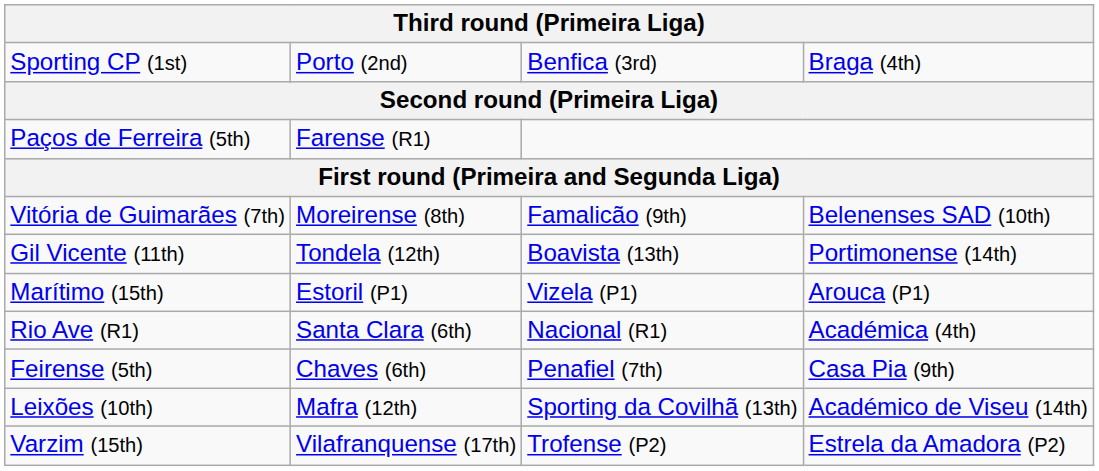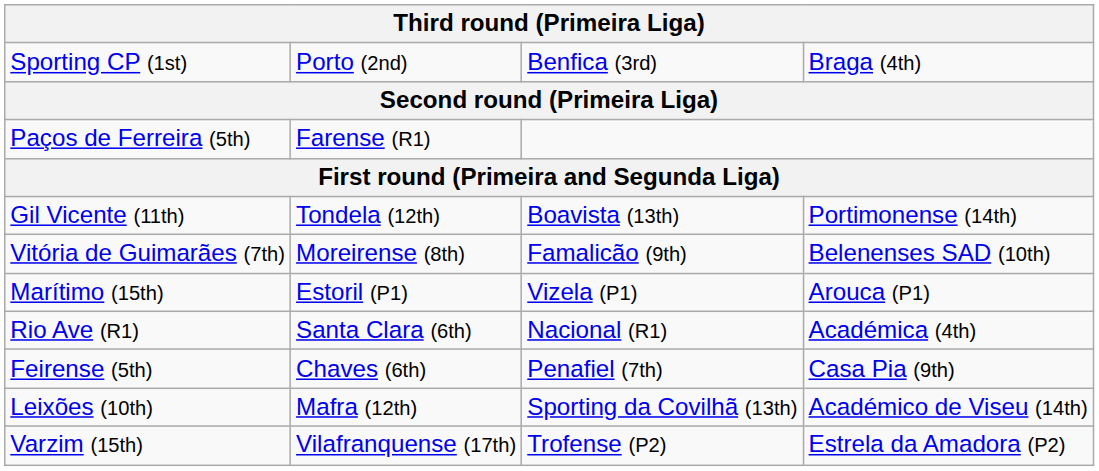 <table class="wikitable">
 <tr>
 <th colspan="4">Third round (Primeira Liga)</th>
 </tr>
 <tr>
 <td><a href='#'>Sporting CP</a> <small>(1st)</small></td>
 <td><a href='#'>Porto</a> <small>(2nd)</small></td>
 <td><a href='#'>Benfica</a> <small>(3rd)</small></td>
 <td><a href='#'>Braga</a> <small>(4th)</small></td>
 </tr>
 <tr>
 <th colspan="4">Second round (Primeira Liga)</th>
 </tr>
 <tr>
 <td><a href='#'>Paços de Ferreira</a> <small>(5th)</small></td>
 <td><a href='#'>Farense</a> <small>(R1)</small></td>
 <td colspan=2></td>
 </tr>
 <tr>
 <th colspan="4">First round (Primeira and Segunda Liga)</th>
 </tr>
 <tr>
+<td><a href='#'>Gil Vicente</a> <small>(11th)</small></td>
+<td><a href='#'>Tondela</a> <small>(12th)</small></td>
+<td><a href='#'>Boavista</a> <small>(13th)</small></td>
+<td><a href='#'>Portimonense</a> <small>(14th)</small></td>
+</tr>
+<tr>
 <td><a href='#'>Vitória de Guimarães</a> <small>(7th)</small></td>
 <td><a href='#'>Moreirense</a> <small>(8th)</small></td>
 <td><a href='#'>Famalicão</a> <small>(9th)</small></td>
 <td><a href='#'>Belenenses SAD</a> <small>(10th)</small></td>
-</tr>
-<tr>
-<td><a href='#'>Gil Vicente</a> <small>(11th)</small></td>
-<td><a href='#'>Tondela</a> <small>(12th)</small></td>
-<td><a href='#'>Boavista</a> <small>(13th)</small></td>
-<td><a href='#'>Portimonense</a> <small>(14th)</small></td>
 </tr>
 <tr>
 <td><a href='#'>Marítimo</a> <small>(15th)</small></td>
 <td><a href='#'>Estoril</a> <small>(P1)</small></td>
 <td><a href='#'>Vizela</a> <small>(P1)</small></td>
 <td><a href='#'>Arouca</a> <small>(P1)</small></td>
 </tr>
 <tr>
 <td><a href='#'>Rio Ave</a> <small>(R1)</small></td>
 <td><a href='#'>Santa Clara</a> <small>(6th)</small></td>
 <td><a href='#'>Nacional</a> <small>(R1)</small></td>
 <td><a href='#'>Académica</a> <small>(4th)</small></td>
 </tr>
 <tr>
 <td><a href='#'>Feirense</a> <small>(5th)</small></td>
 <td><a href='#'>Chaves</a> <small>(6th)</small></td>
 <td><a href='#'>Penafiel</a> <small>(7th)</small></td>
 <td><a href='#'>Casa Pia</a> <small>(9th)</small></td>
 </tr>
 <tr>
 <td><a href='#'>Leixões</a> <small>(10th)</small></td>
 <td><a href='#'>Mafra</a> <small>(12th)</small></td>
 <td><a href='#'>Sporting da Covilhã</a> <small>(13th)</small></td>
 <td><a href='#'>Académico de Viseu</a> <small>(14th)</small></td>
 </tr>
 <tr>
 <td><a href='#'>Varzim</a> <small>(15th)</small></td>
 <td><a href='#'>Vilafranquense</a> <small>(17th)</small></td>
 <td><a href='#'>Trofense</a> <small>(P2)</small></td>
 <td><a href='#'>Estrela da Amadora</a> <small>(P2)</small></td>
 </tr>
 </table>
